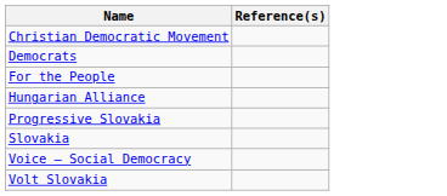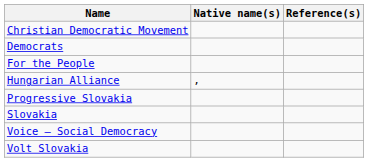 <table class="wikitable">
 <tr>
 <th>Name</th>
+<th>Native name(s)</th>
 <th>Reference(s)</th>
 </tr>
 <tr>
 <td><a href='#'>Christian Democratic Movement</a></td>
 <td></td>
+<td></td>
 </tr>
 <tr>
 <td><a href='#'>Democrats</a></td>
+<td></td>
 <td></td>
 </tr>
 <tr>
 <td><a href='#'>For the People</a></td>
 <td></td>
+<td></td>
 </tr>
 <tr>
 <td><a href='#'>Hungarian Alliance</a></td>
+<td>, </td>
 <td></td>
 </tr>
 <tr>
 <td><a href='#'>Progressive Slovakia</a></td>
 <td></td>
+<td></td>
 </tr>
 <tr>
 <td><a href='#'>Slovakia</a></td>
+<td></td>
 <td></td>
 </tr>
 <tr>
 <td><a href='#'>Voice – Social Democracy</a></td>
 <td></td>
+<td></td>
 </tr>
 <tr>
 <td><a href='#'>Volt Slovakia</a></td>
 <td></td>
+<td></td>
 </tr>
 </table>
